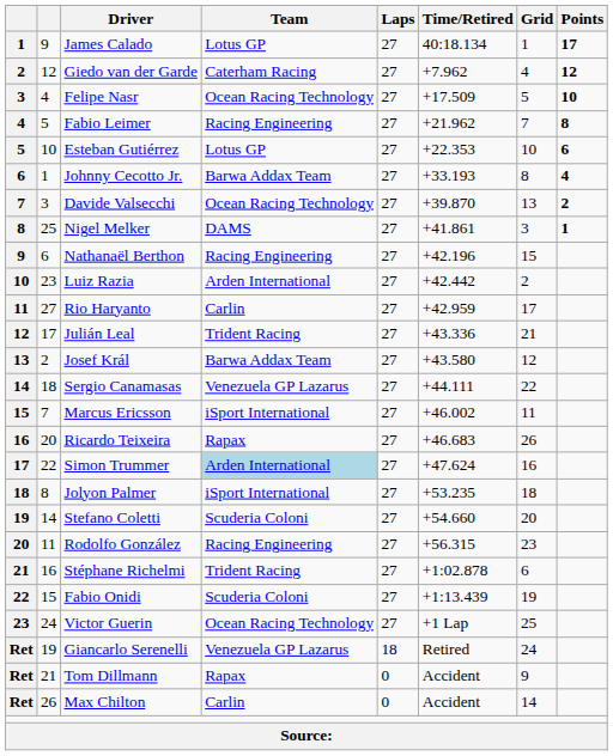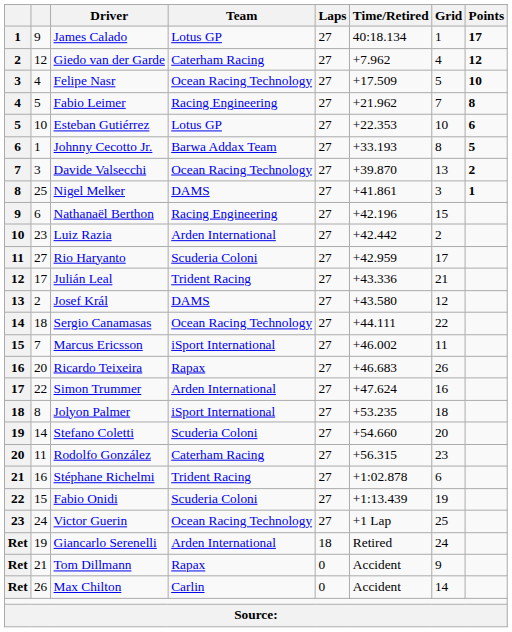 <table class="wikitable" style="font-size:85%">
 <tr>
 <th></th>
 <th></th>
 <th>Driver</th>
 <th>Team</th>
 <th>Laps</th>
 <th>Time/Retired</th>
 <th>Grid</th>
 <th>Points</th>
 </tr>
 <tr>
 <th>1</th>
 <td>9</td>
 <td> <a href='#'>James Calado</a></td>
 <td><a href='#'>Lotus GP</a></td>
 <td>27</td>
 <td>40:18.134</td>
 <td>1</td>
 <td><strong>17 </strong></td>
 </tr>
 <tr>
 <th>2</th>
 <td>12</td>
 <td> <a href='#'>Giedo van der Garde</a></td>
 <td><a href='#'>Caterham Racing</a></td>
 <td>27</td>
 <td>+7.962</td>
 <td>4</td>
 <td><strong>12</strong></td>
 </tr>
 <tr>
 <th>3</th>
 <td>4</td>
 <td> <a href='#'>Felipe Nasr</a></td>
 <td><a href='#'>Ocean Racing Technology</a></td>
 <td>27</td>
 <td>+17.509</td>
 <td>5</td>
 <td><strong>10</strong></td>
 </tr>
 <tr>
 <th>4</th>
 <td>5</td>
 <td> <a href='#'>Fabio Leimer</a></td>
 <td><a href='#'>Racing Engineering</a></td>
 <td>27</td>
 <td>+21.962</td>
 <td>7</td>
 <td><strong>8</strong></td>
 </tr>
 <tr>
 <th>5</th>
 <td>10</td>
 <td> <a href='#'>Esteban Gutiérrez</a></td>
 <td><a href='#'>Lotus GP</a></td>
 <td>27</td>
 <td>+22.353</td>
 <td>10</td>
 <td><strong>6</strong></td>
 </tr>
 <tr>
 <th>6</th>
 <td>1</td>
 <td> <a href='#'>Johnny Cecotto Jr.</a></td>
 <td><a href='#'>Barwa Addax Team</a></td>
 <td>27</td>
 <td>+33.193</td>
 <td>8</td>
-<td><strong>4</strong></td>
+<td><strong>5</strong></td>
 </tr>
 <tr>
 <th>7</th>
 <td>3</td>
 <td> <a href='#'>Davide Valsecchi</a></td>
 <td><a href='#'>Ocean Racing Technology</a></td>
 <td>27</td>
 <td>+39.870</td>
 <td>13</td>
 <td><strong>2</strong></td>
 </tr>
 <tr>
 <th>8</th>
 <td>25</td>
 <td> <a href='#'>Nigel Melker</a></td>
 <td><a href='#'>DAMS</a></td>
 <td>27</td>
 <td>+41.861</td>
 <td>3</td>
 <td><strong>1</strong></td>
 </tr>
 <tr>
 <th>9</th>
 <td>6</td>
 <td> <a href='#'>Nathanaël Berthon</a></td>
 <td><a href='#'>Racing Engineering</a></td>
 <td>27</td>
 <td>+42.196</td>
 <td>15</td>
 <td></td>
 </tr>
 <tr>
 <th>10</th>
 <td>23</td>
 <td> <a href='#'>Luiz Razia</a></td>
 <td><a href='#'>Arden International</a></td>
 <td>27</td>
 <td>+42.442</td>
 <td>2</td>
 <td></td>
 </tr>
 <tr>
 <th>11</th>
 <td>27</td>
 <td> <a href='#'>Rio Haryanto</a></td>
-<td><a href='#'>Carlin</a></td>
+<td><a href='#'>Scuderia Coloni</a></td>
 <td>27</td>
 <td>+42.959</td>
 <td>17</td>
 <td></td>
 </tr>
 <tr>
 <th>12</th>
 <td>17</td>
 <td> <a href='#'>Julián Leal</a></td>
 <td><a href='#'>Trident Racing</a></td>
 <td>27</td>
 <td>+43.336</td>
 <td>21</td>
 <td></td>
 </tr>
 <tr>
 <th>13</th>
 <td>2</td>
 <td> <a href='#'>Josef Král</a></td>
-<td><a href='#'>Barwa Addax Team</a></td>
+<td><a href='#'>DAMS</a></td>
 <td>27</td>
 <td>+43.580</td>
 <td>12</td>
 <td></td>
 </tr>
 <tr>
 <th>14</th>
 <td>18</td>
 <td> <a href='#'>Sergio Canamasas</a></td>
-<td><a href='#'>Venezuela GP Lazarus</a></td>
+<td><a href='#'>Ocean Racing Technology</a></td>
 <td>27</td>
 <td>+44.111</td>
 <td>22</td>
 <td></td>
 </tr>
 <tr>
 <th>15</th>
 <td>7</td>
 <td> <a href='#'>Marcus Ericsson</a></td>
 <td><a href='#'>iSport International</a></td>
 <td>27</td>
 <td>+46.002</td>
 <td>11</td>
 <td></td>
 </tr>
 <tr>
 <th>16</th>
 <td>20</td>
 <td> <a href='#'>Ricardo Teixeira</a></td>
 <td><a href='#'>Rapax</a></td>
 <td>27</td>
 <td>+46.683</td>
 <td>26</td>
 <td></td>
 </tr>
 <tr>
 <th>17</th>
 <td>22</td>
 <td> <a href='#'>Simon Trummer</a></td>
-<td style="background: lightblue;"><a href='#'>Arden International</a></td>
+<td><a href='#'>Arden International</a></td>
 <td>27</td>
 <td>+47.624</td>
 <td>16</td>
 <td></td>
 </tr>
 <tr>
 <th>18</th>
 <td>8</td>
 <td> <a href='#'>Jolyon Palmer</a></td>
 <td><a href='#'>iSport International</a></td>
 <td>27</td>
 <td>+53.235</td>
 <td>18</td>
 <td></td>
 </tr>
 <tr>
 <th>19</th>
 <td>14</td>
 <td> <a href='#'>Stefano Coletti</a></td>
 <td><a href='#'>Scuderia Coloni</a></td>
 <td>27</td>
 <td>+54.660</td>
 <td>20</td>
 <td></td>
 </tr>
 <tr>
 <th>20</th>
 <td>11</td>
 <td> <a href='#'>Rodolfo González</a></td>
-<td><a href='#'>Racing Engineering</a></td>
+<td><a href='#'>Caterham Racing</a></td>
 <td>27</td>
 <td>+56.315</td>
 <td>23</td>
 <td></td>
 </tr>
 <tr>
 <th>21</th>
 <td>16</td>
 <td> <a href='#'>Stéphane Richelmi</a></td>
 <td><a href='#'>Trident Racing</a></td>
 <td>27</td>
 <td>+1:02.878</td>
 <td>6</td>
 <td></td>
 </tr>
 <tr>
 <th>22</th>
 <td>15</td>
 <td> <a href='#'>Fabio Onidi</a></td>
 <td><a href='#'>Scuderia Coloni</a></td>
 <td>27</td>
 <td>+1:13.439</td>
 <td>19</td>
 <td></td>
 </tr>
 <tr>
 <th>23</th>
 <td>24</td>
 <td> <a href='#'>Victor Guerin</a></td>
 <td><a href='#'>Ocean Racing Technology</a></td>
 <td>27</td>
 <td>+1 Lap</td>
 <td>25</td>
 <td></td>
 </tr>
 <tr>
 <th>Ret</th>
 <td>19</td>
 <td> <a href='#'>Giancarlo Serenelli</a></td>
-<td><a href='#'>Venezuela GP Lazarus</a></td>
+<td><a href='#'>Arden International</a></td>
 <td>18</td>
 <td>Retired</td>
 <td>24</td>
 <td></td>
 </tr>
 <tr>
 <th>Ret</th>
 <td>21</td>
 <td> <a href='#'>Tom Dillmann</a></td>
 <td><a href='#'>Rapax</a></td>
 <td>0</td>
 <td>Accident</td>
 <td>9</td>
 <td></td>
 </tr>
 <tr>
 <th>Ret</th>
 <td>26</td>
 <td> <a href='#'>Max Chilton</a></td>
 <td><a href='#'>Carlin</a></td>
 <td>0</td>
 <td>Accident</td>
 <td>14</td>
 <td></td>
 </tr>
 <tr>
 <td colspan=8></td>
 </tr>
 <tr>
 <th colspan=8>Source:</th>
 </tr>
 </table>
